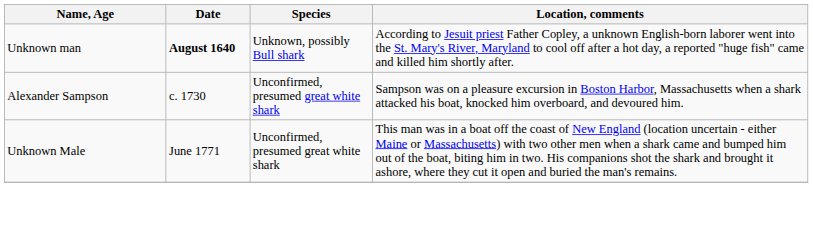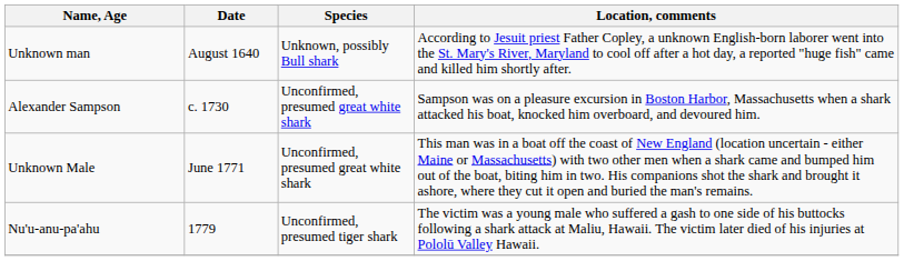 <table class="wikitable">
 <tr>
 <th width="200">Name, Age</th>
 <th width="100">Date</th>
 <th width="150">Species</th>
 <th width="550">Location, comments</th>
 </tr>
 <tr>
 <td>Unknown man</td>
-<td><strong>August 1640</strong></td>
+<td>August 1640</td>
 <td>Unknown, possibly <a href='#'>Bull shark</a></td>
 <td>According to <a href='#'>Jesuit priest</a> Father Copley, a unknown English-born laborer went into the <a href='#'>St. Mary's River, Maryland</a> to cool off after a hot day, a reported "huge fish" came and killed him shortly after.</td>
 </tr>
 <tr>
 <td>Alexander Sampson</td>
 <td>c. 1730</td>
 <td>Unconfirmed, presumed <a href='#'>great white shark</a></td>
 <td>Sampson was on a pleasure excursion in <a href='#'>Boston Harbor</a>, Massachusetts when a shark attacked his boat, knocked him overboard, and devoured him.</td>
 </tr>
 <tr>
 <td>Unknown Male</td>
 <td>June 1771</td>
 <td>Unconfirmed, presumed great white shark</td>
 <td>This man was in a boat off the coast of <a href='#'>New England</a> (location uncertain - either <a href='#'>Maine</a> or <a href='#'>Massachusetts</a>) with two other men when a shark came and bumped him out of the boat, biting him in two. His companions shot the shark and brought it ashore, where they cut it open and buried the man's remains.</td>
 </tr>
 <tr>
+<td>Nu'u-anu-pa'ahu</td>
+<td>1779</td>
+<td>Unconfirmed, presumed tiger shark</td>
+<td>The victim was a young male who suffered a gash to one side of his buttocks following a shark attack at Maliu, Hawaii. The victim later died of his injuries at <a href='#'>Pololū Valley</a> Hawaii.</td>
+</tr>
+<tr>
 </tr>
 </table>
